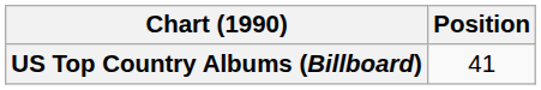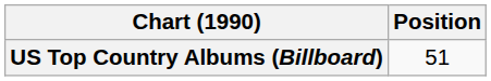 <table class="wikitable plainrowheaders" style="text-align:center">
 <tr>
 <th scope="col">Chart (1990)</th>
 <th scope="col">Position</th>
 </tr>
 <tr>
 <th scope="row">US Top Country Albums (<em>Billboard</em>)</th>
-<td>41</td>
+<td>51</td>
 </tr>
 </table>
